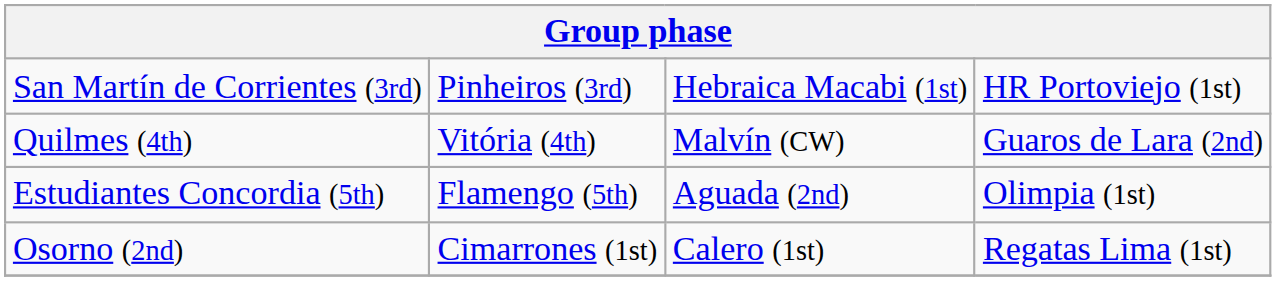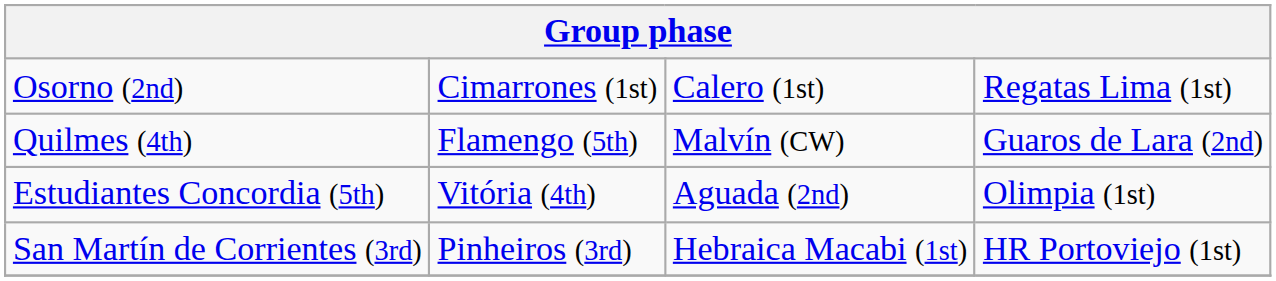 <table class="wikitable" style="white-space: nowrap;">
 <tr>
 <th colspan=4><a href='#'>Group phase</a></th>
+</tr>
+<tr>
+<td> <a href='#'>Osorno</a> <small>(<a href='#'>2nd</a>)</small></td>
+<td> <a href='#'>Cimarrones</a> <small>(1st)</small></td>
+<td> <a href='#'>Calero</a> <small>(1st)</small></td>
+<td> <a href='#'>Regatas Lima</a> <small>(1st)</small></td>
+</tr>
+<tr>
+<td> <a href='#'>Quilmes</a> <small>(<a href='#'>4th</a>)</small></td>
+<td> <a href='#'>Flamengo</a> <small>(<a href='#'>5th</a>)</small></td>
+<td> <a href='#'>Malvín</a> <small>(CW)</small></td>
+<td> <a href='#'>Guaros de Lara</a> <small>(<a href='#'>2nd</a>)</small></td>
+</tr>
+<tr>
+<td> <a href='#'>Estudiantes Concordia</a> <small>(<a href='#'>5th</a>)</small></td>
+<td> <a href='#'>Vitória</a> <small>(<a href='#'>4th</a>)</small></td>
+<td> <a href='#'>Aguada</a> <small>(<a href='#'>2nd</a>)</small></td>
+<td> <a href='#'>Olimpia</a> <small>(1st)</small></td>
 </tr>
 <tr>
 <td> <a href='#'>San Martín de Corrientes</a> <small>(<a href='#'>3rd</a>)</small></td>
 <td> <a href='#'>Pinheiros</a> <small>(<a href='#'>3rd</a>)</small></td>
 <td> <a href='#'>Hebraica Macabi</a> <small>(<a href='#'>1st</a>)</small></td>
 <td> <a href='#'>HR Portoviejo</a> <small>(1st)</small></td>
 </tr>
 <tr>
-<td> <a href='#'>Quilmes</a> <small>(<a href='#'>4th</a>)</small></td>
-<td> <a href='#'>Vitória</a> <small>(<a href='#'>4th</a>)</small></td>
-<td> <a href='#'>Malvín</a> <small>(CW)</small></td>
-<td> <a href='#'>Guaros de Lara</a> <small>(<a href='#'>2nd</a>)</small></td>
-</tr>
-<tr>
-<td> <a href='#'>Estudiantes Concordia</a> <small>(<a href='#'>5th</a>)</small></td>
-<td> <a href='#'>Flamengo</a> <small>(<a href='#'>5th</a>)</small></td>
-<td> <a href='#'>Aguada</a> <small>(<a href='#'>2nd</a>)</small></td>
-<td> <a href='#'>Olimpia</a> <small>(1st)</small></td>
-</tr>
-<tr>
-<td> <a href='#'>Osorno</a> <small>(<a href='#'>2nd</a>)</small></td>
-<td> <a href='#'>Cimarrones</a> <small>(1st)</small></td>
-<td> <a href='#'>Calero</a> <small>(1st)</small></td>
-<td> <a href='#'>Regatas Lima</a> <small>(1st)</small></td>
-</tr>
-<tr>
 </tr>
 </table>
